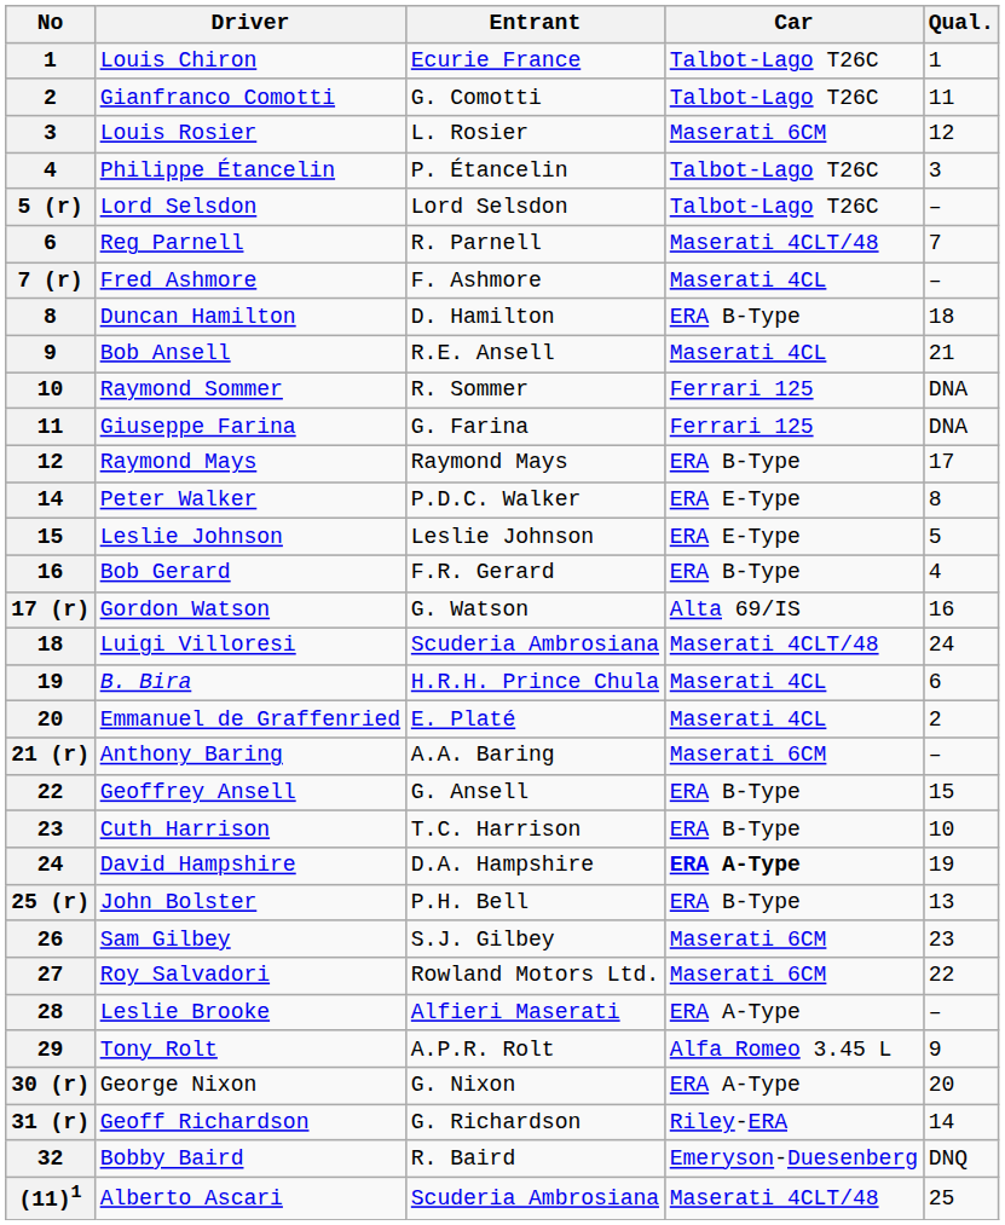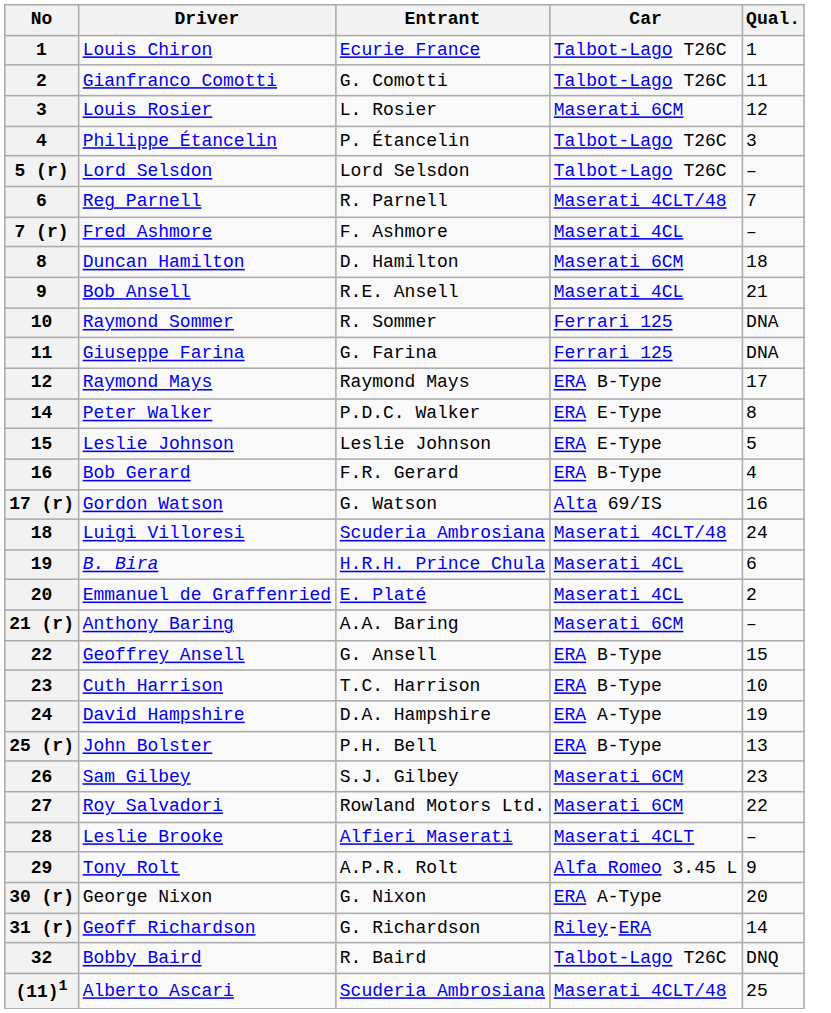 <table class="wikitable" style="font-size: 90%;">
 <tr>
 <th>No</th>
 <th>Driver</th>
 <th>Entrant</th>
 <th>Car</th>
 <th>Qual.</th>
 </tr>
 <tr>
 <th>1</th>
 <td> <a href='#'>Louis Chiron</a></td>
 <td><a href='#'>Ecurie France</a></td>
 <td><a href='#'>Talbot-Lago</a> T26C</td>
 <td>1</td>
 </tr>
 <tr>
 <th>2</th>
 <td> <a href='#'>Gianfranco Comotti</a></td>
 <td>G. Comotti</td>
 <td><a href='#'>Talbot-Lago</a> T26C</td>
 <td>11</td>
 </tr>
 <tr>
 <th>3</th>
 <td> <a href='#'>Louis Rosier</a></td>
 <td>L. Rosier</td>
 <td><a href='#'>Maserati 6CM</a></td>
 <td>12</td>
 </tr>
 <tr>
 <th>4</th>
 <td> <a href='#'>Philippe Étancelin</a></td>
 <td>P. Étancelin</td>
 <td><a href='#'>Talbot-Lago</a> T26C</td>
 <td>3</td>
 </tr>
 <tr>
 <th>5 (r)</th>
 <td> <a href='#'>Lord Selsdon</a></td>
 <td>Lord Selsdon</td>
 <td><a href='#'>Talbot-Lago</a> T26C</td>
 <td>–</td>
 </tr>
 <tr>
 <th>6</th>
 <td> <a href='#'>Reg Parnell</a></td>
 <td>R. Parnell</td>
 <td><a href='#'>Maserati 4CLT/48</a></td>
 <td>7</td>
 </tr>
 <tr>
 <th>7 (r)</th>
 <td> <a href='#'>Fred Ashmore</a></td>
 <td>F. Ashmore</td>
 <td><a href='#'>Maserati 4CL</a></td>
 <td>–</td>
 </tr>
 <tr>
 <th>8</th>
 <td> <a href='#'>Duncan Hamilton</a></td>
 <td>D. Hamilton</td>
-<td><a href='#'>ERA</a> B-Type</td>
+<td><a href='#'>Maserati 6CM</a></td>
 <td>18</td>
 </tr>
 <tr>
 <th>9</th>
 <td> <a href='#'>Bob Ansell</a></td>
 <td>R.E. Ansell</td>
 <td><a href='#'>Maserati 4CL</a></td>
 <td>21</td>
 </tr>
 <tr>
 <th>10</th>
 <td> <a href='#'>Raymond Sommer</a></td>
 <td>R. Sommer</td>
 <td><a href='#'>Ferrari 125</a></td>
 <td>DNA</td>
 </tr>
 <tr>
 <th>11</th>
 <td> <a href='#'>Giuseppe Farina</a></td>
 <td>G. Farina</td>
 <td><a href='#'>Ferrari 125</a></td>
 <td>DNA</td>
 </tr>
 <tr>
 <th>12</th>
 <td> <a href='#'>Raymond Mays</a></td>
 <td>Raymond Mays</td>
 <td><a href='#'>ERA</a> B-Type</td>
 <td>17</td>
 </tr>
 <tr>
 <th>14</th>
 <td> <a href='#'>Peter Walker</a></td>
 <td>P.D.C. Walker</td>
 <td><a href='#'>ERA</a> E-Type</td>
 <td>8</td>
 </tr>
 <tr>
 <th>15</th>
 <td> <a href='#'>Leslie Johnson</a></td>
 <td>Leslie Johnson</td>
 <td><a href='#'>ERA</a> E-Type</td>
 <td>5</td>
 </tr>
 <tr>
 <th>16</th>
 <td> <a href='#'>Bob Gerard</a></td>
 <td>F.R. Gerard</td>
 <td><a href='#'>ERA</a> B-Type</td>
 <td>4</td>
 </tr>
 <tr>
 <th>17 (r)</th>
 <td> <a href='#'>Gordon Watson</a></td>
 <td>G. Watson</td>
 <td><a href='#'>Alta</a> 69/IS</td>
 <td>16</td>
 </tr>
 <tr>
 <th>18</th>
 <td> <a href='#'>Luigi Villoresi</a></td>
 <td><a href='#'>Scuderia Ambrosiana</a></td>
 <td><a href='#'>Maserati 4CLT/48</a></td>
 <td>24</td>
 </tr>
 <tr>
 <th>19</th>
 <td> <em><a href='#'>B. Bira</a></em></td>
 <td><a href='#'>H.R.H. Prince Chula</a></td>
 <td><a href='#'>Maserati 4CL</a></td>
 <td>6</td>
 </tr>
 <tr>
 <th>20</th>
 <td> <a href='#'>Emmanuel de Graffenried</a></td>
 <td><a href='#'>E. Platé</a></td>
 <td><a href='#'>Maserati 4CL</a></td>
 <td>2</td>
 </tr>
 <tr>
 <th>21 (r)</th>
 <td> <a href='#'>Anthony Baring</a></td>
 <td>A.A. Baring</td>
 <td><a href='#'>Maserati 6CM</a></td>
 <td>–</td>
 </tr>
 <tr>
 <th>22</th>
 <td> <a href='#'>Geoffrey Ansell</a></td>
 <td>G. Ansell</td>
 <td><a href='#'>ERA</a> B-Type</td>
 <td>15</td>
 </tr>
 <tr>
 <th>23</th>
 <td> <a href='#'>Cuth Harrison</a></td>
 <td>T.C. Harrison</td>
 <td><a href='#'>ERA</a> B-Type</td>
 <td>10</td>
 </tr>
 <tr>
 <th>24</th>
 <td> <a href='#'>David Hampshire</a></td>
 <td>D.A. Hampshire</td>
-<td><strong><a href='#'>ERA</a> A-Type</strong></td>
+<td><a href='#'>ERA</a> A-Type</td>
 <td>19</td>
 </tr>
 <tr>
 <th>25 (r)</th>
 <td> <a href='#'>John Bolster</a></td>
 <td>P.H. Bell</td>
 <td><a href='#'>ERA</a> B-Type</td>
 <td>13</td>
 </tr>
 <tr>
 <th>26</th>
 <td> <a href='#'>Sam Gilbey</a></td>
 <td>S.J. Gilbey</td>
 <td><a href='#'>Maserati 6CM</a></td>
 <td>23</td>
 </tr>
 <tr>
 <th>27</th>
 <td> <a href='#'>Roy Salvadori</a></td>
 <td>Rowland Motors Ltd.</td>
 <td><a href='#'>Maserati 6CM</a></td>
 <td>22</td>
 </tr>
 <tr>
 <th>28</th>
 <td> <a href='#'>Leslie Brooke</a></td>
 <td><a href='#'>Alfieri Maserati</a></td>
-<td><a href='#'>ERA</a> A-Type</td>
+<td><a href='#'>Maserati 4CLT</a></td>
 <td>–</td>
 </tr>
 <tr>
 <th>29</th>
 <td> <a href='#'>Tony Rolt</a></td>
 <td>A.P.R. Rolt</td>
 <td><a href='#'>Alfa Romeo</a> 3.45 L</td>
 <td>9</td>
 </tr>
 <tr>
 <th>30 (r)</th>
 <td> George Nixon</td>
 <td>G. Nixon</td>
 <td><a href='#'>ERA</a> A-Type</td>
 <td>20</td>
 </tr>
 <tr>
 <th>31 (r)</th>
 <td> <a href='#'>Geoff Richardson</a></td>
 <td>G. Richardson</td>
 <td><a href='#'>Riley</a>-<a href='#'>ERA</a></td>
 <td>14</td>
 </tr>
 <tr>
 <th>32</th>
 <td> <a href='#'>Bobby Baird</a></td>
 <td>R. Baird</td>
-<td><a href='#'>Emeryson</a>-<a href='#'>Duesenberg</a></td>
+<td><a href='#'>Talbot-Lago</a> T26C</td>
 <td>DNQ</td>
 </tr>
 <tr>
 <th>(11)<sup>1</sup></th>
 <td> <a href='#'>Alberto Ascari</a></td>
 <td><a href='#'>Scuderia Ambrosiana</a></td>
 <td><a href='#'>Maserati 4CLT/48</a></td>
 <td>25</td>
 </tr>
 </table>
